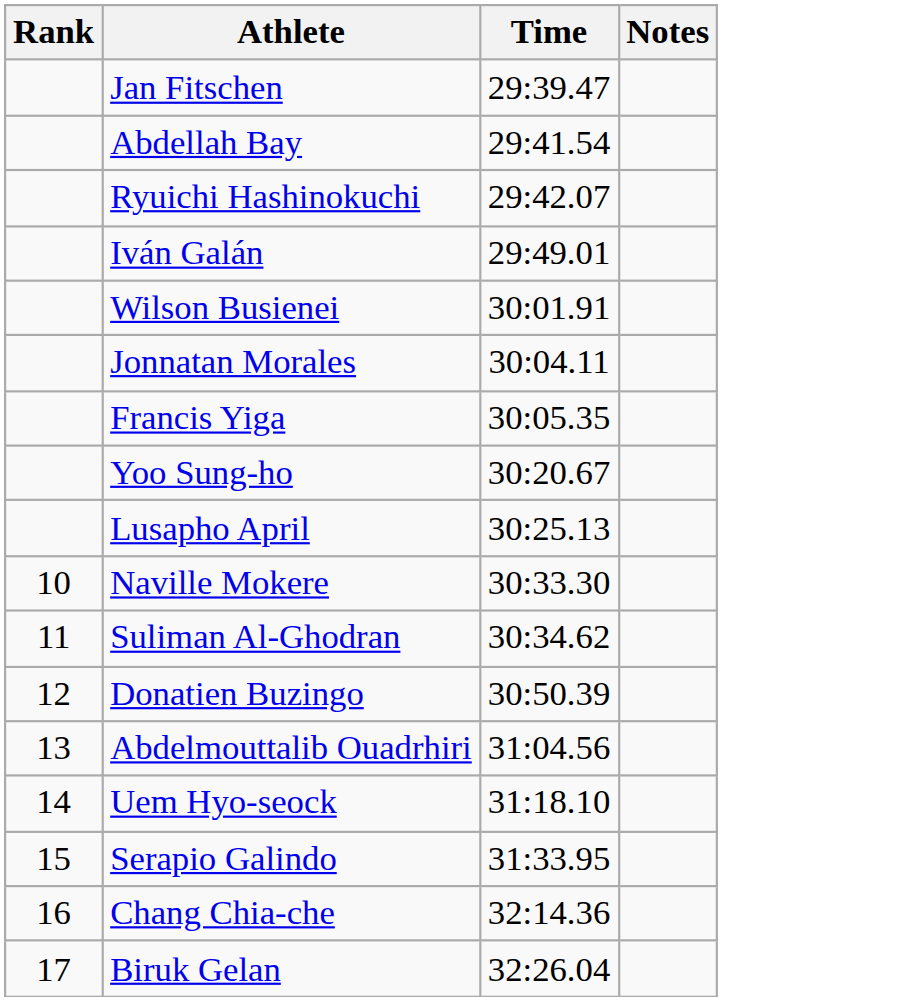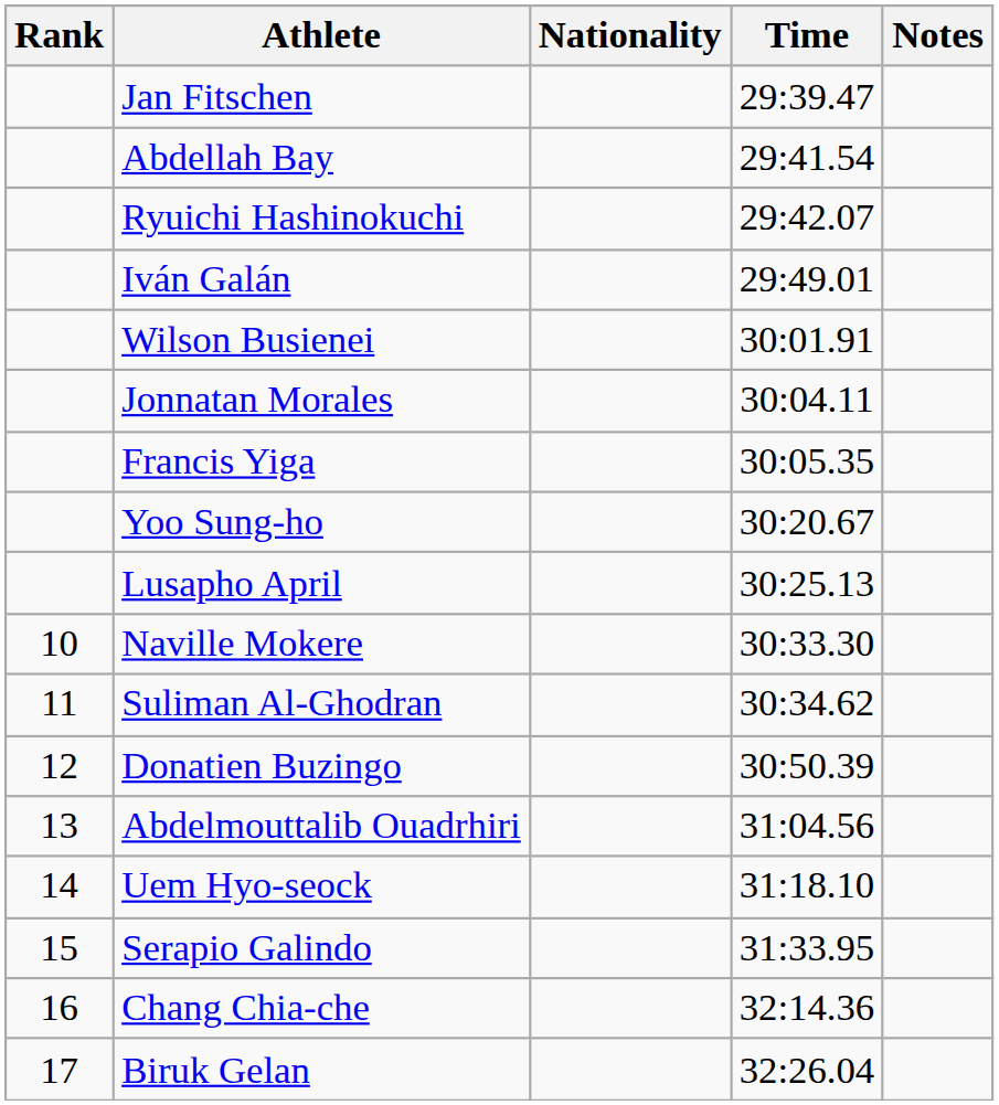 <table class="wikitable sortable" style="text-align:center">
 <tr>
 <th>Rank</th>
 <th>Athlete</th>
+<th>Nationality</th>
 <th>Time</th>
 <th>Notes</th>
 </tr>
 <tr>
 <td></td>
 <td align=left><a href='#'>Jan Fitschen</a></td>
+<td align=left></td>
 <td>29:39.47</td>
 <td></td>
 </tr>
 <tr>
 <td></td>
 <td align=left><a href='#'>Abdellah Bay</a></td>
+<td align=left></td>
 <td>29:41.54</td>
 <td></td>
 </tr>
 <tr>
 <td></td>
 <td align=left><a href='#'>Ryuichi Hashinokuchi</a></td>
+<td align=left></td>
 <td>29:42.07</td>
 <td></td>
 </tr>
 <tr>
 <td></td>
 <td align=left><a href='#'>Iván Galán</a></td>
+<td align=left></td>
 <td>29:49.01</td>
 <td></td>
 </tr>
 <tr>
 <td></td>
 <td align=left><a href='#'>Wilson Busienei</a></td>
+<td align=left></td>
 <td>30:01.91</td>
 <td></td>
 </tr>
 <tr>
 <td></td>
 <td align=left><a href='#'>Jonnatan Morales</a></td>
+<td align=left></td>
 <td>30:04.11</td>
 <td></td>
 </tr>
 <tr>
 <td></td>
 <td align=left><a href='#'>Francis Yiga</a></td>
+<td align=left></td>
 <td>30:05.35</td>
 <td></td>
 </tr>
 <tr>
 <td></td>
 <td align=left><a href='#'>Yoo Sung-ho</a></td>
+<td align=left></td>
 <td>30:20.67</td>
 <td></td>
 </tr>
 <tr>
 <td></td>
 <td align=left><a href='#'>Lusapho April</a></td>
+<td align=left></td>
 <td>30:25.13</td>
 <td></td>
 </tr>
 <tr>
 <td>10</td>
 <td align=left><a href='#'>Naville Mokere</a></td>
+<td align=left></td>
 <td>30:33.30</td>
 <td></td>
 </tr>
 <tr>
 <td>11</td>
 <td align=left><a href='#'>Suliman Al-Ghodran</a></td>
+<td align=left></td>
 <td>30:34.62</td>
 <td></td>
 </tr>
 <tr>
 <td>12</td>
 <td align=left><a href='#'>Donatien Buzingo</a></td>
+<td align=left></td>
 <td>30:50.39</td>
 <td></td>
 </tr>
 <tr>
 <td>13</td>
 <td align=left><a href='#'>Abdelmouttalib Ouadrhiri</a></td>
+<td align=left></td>
 <td>31:04.56</td>
 <td></td>
 </tr>
 <tr>
 <td>14</td>
 <td align=left><a href='#'>Uem Hyo-seock</a></td>
+<td align=left></td>
 <td>31:18.10</td>
 <td></td>
 </tr>
 <tr>
 <td>15</td>
 <td align=left><a href='#'>Serapio Galindo</a></td>
+<td align=left></td>
 <td>31:33.95</td>
 <td></td>
 </tr>
 <tr>
 <td>16</td>
 <td align=left><a href='#'>Chang Chia-che</a></td>
+<td align=left></td>
 <td>32:14.36</td>
 <td></td>
 </tr>
 <tr>
 <td>17</td>
 <td align=left><a href='#'>Biruk Gelan</a></td>
+<td align=left></td>
 <td>32:26.04</td>
 <td></td>
 </tr>
 </table>
